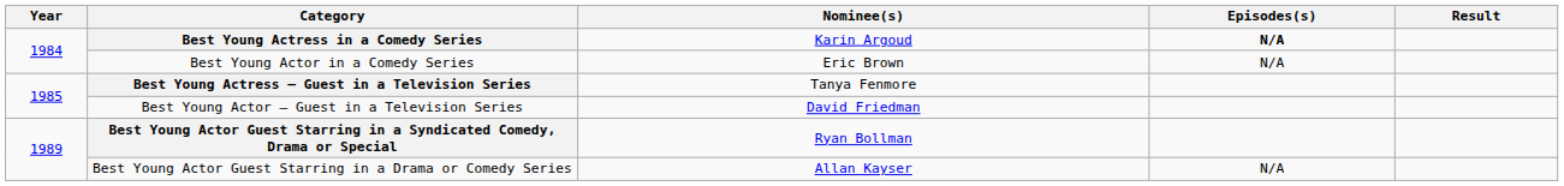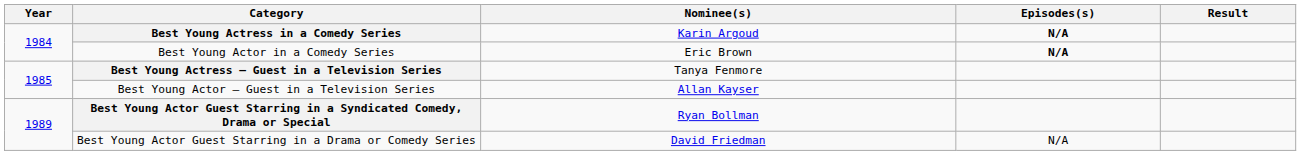 <table class="wikitable plainrowheaders" style="font-size: 90%; text-align:center" width=85%>
 <tr>
 <th scope="col" width="5%">Year</th>
 <th scope="col" width="30%">Category</th>
 <th scope="col" width="35%">Nominee(s)</th>
 <th scope="col" width="15%">Episodes(s)</th>
 <th scope="col" width="10%">Result</th>
 </tr>
 <tr>
 <td rowspan="2"><a href='#'>1984</a></td>
 <th scope="row" style="text-align:center">Best Young Actress in a Comedy Series</th>
 <td colspan="1"><a href='#'>Karin Argoud</a></td>
 <td><strong>N/A</strong></td>
 <td></td>
 </tr>
 <tr>
 <td rowspan="1">Best Young Actor in a Comedy Series</td>
 <td colspan="1">Eric Brown</td>
-<td>N/A</td>
+<td><strong>N/A</strong></td>
 <td></td>
 </tr>
 <tr>
 <td rowspan="2"><a href='#'>1985</a></td>
 <th scope="row" style="text-align:center">Best Young Actress – Guest in a Television Series</th>
 <td colspan="1">Tanya Fenmore</td>
 <td></td>
 <td></td>
 </tr>
 <tr>
 <td rowspan="1">Best Young Actor – Guest in a Television Series</td>
-<td colspan="1"><a href='#'>David Friedman</a></td>
+<td colspan="1"><a href='#'>Allan Kayser</a></td>
 <td></td>
 <td></td>
 </tr>
 <tr>
 <td rowspan="2"><a href='#'>1989</a></td>
 <th scope="row" style="text-align:center">Best Young Actor Guest Starring in a Syndicated Comedy, Drama or Special</th>
 <td colspan="1"><a href='#'>Ryan Bollman</a></td>
 <td></td>
 <td></td>
 </tr>
 <tr>
 <td rowspan="1">Best Young Actor Guest Starring in a Drama or Comedy Series</td>
-<td colspan="1"><a href='#'>Allan Kayser</a></td>
+<td colspan="1"><a href='#'>David Friedman</a></td>
 <td>N/A</td>
 <td></td>
 </tr>
 </table>
